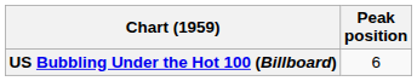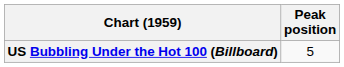 <table class="wikitable plainrowheaders" style="text-align:center;">
 <tr>
 <th scope="col">Chart (1959)</th>
 <th scope="col">Peak<br>position</th>
 </tr>
 <tr>
 <th scope="row">US <a href='#'>Bubbling Under the Hot 100</a> (<em>Billboard</em>)</th>
-<td align="center">6</td>
+<td align="center">5</td>
 </tr>
 </table>
